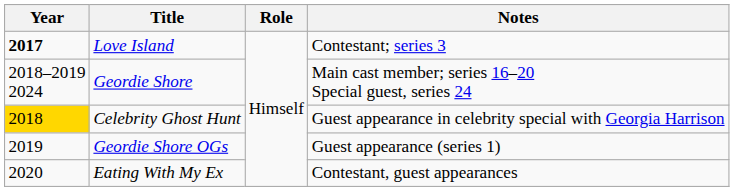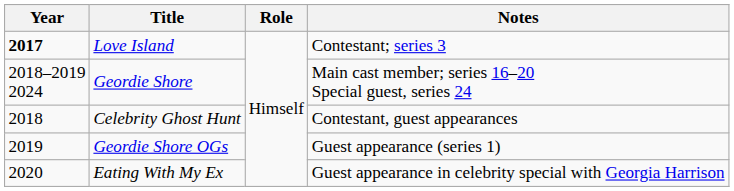 <table class="wikitable plainrowheaders">
 <tr>
 <th>Year</th>
 <th>Title</th>
 <th>Role</th>
 <th>Notes</th>
 </tr>
 <tr>
 <td><strong>2017</strong></td>
 <td><em><a href='#'>Love Island</a></em></td>
 <td rowspan="5">Himself</td>
 <td>Contestant; <a href='#'>series 3</a></td>
 </tr>
 <tr>
 <td>2018–2019<br>2024</td>
 <td><em><a href='#'>Geordie Shore</a></em></td>
 <td>Main cast member; series <a href='#'>16</a>–<a href='#'>20</a><br>Special guest, series <a href='#'>24</a></td>
 </tr>
 <tr>
-<td style="background: gold;">2018</td>
+<td>2018</td>
 <td><em>Celebrity Ghost Hunt</em></td>
-<td>Guest appearance in celebrity special with <a href='#'>Georgia Harrison</a></td>
+<td>Contestant, guest appearances</td>
 </tr>
 <tr>
 <td>2019</td>
 <td><em><a href='#'>Geordie Shore OGs</a></em></td>
 <td>Guest appearance (series 1)</td>
 </tr>
 <tr>
 <td>2020</td>
 <td><em>Eating With My Ex</em></td>
-<td>Contestant, guest appearances</td>
+<td>Guest appearance in celebrity special with <a href='#'>Georgia Harrison</a></td>
 </tr>
 </table>
